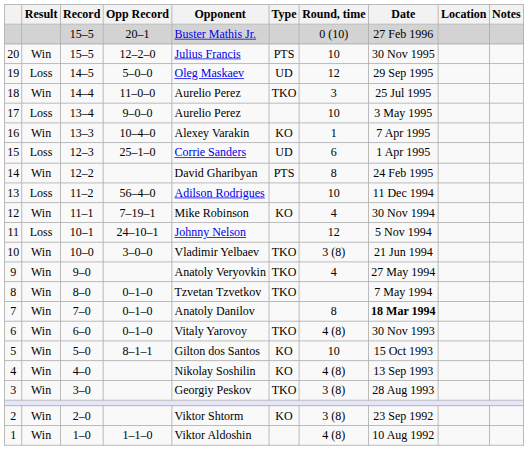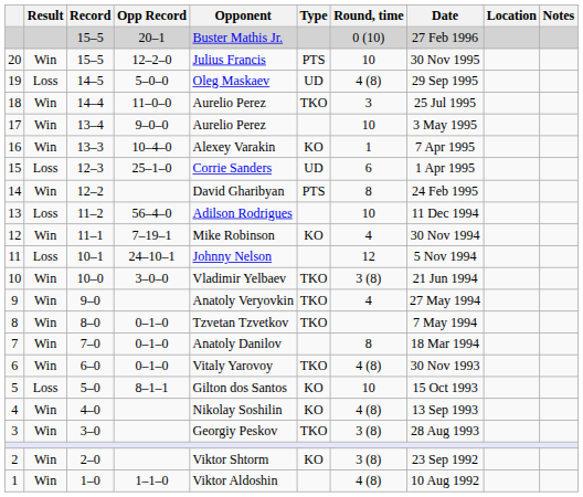 <table class="wikitable" style="text-align:center; font-size:95%">
 <tr>
 <th></th>
 <th>Result</th>
 <th>Record</th>
 <th>Opp Record</th>
 <th>Opponent</th>
 <th>Type</th>
 <th>Round, time</th>
 <th>Date</th>
 <th>Location</th>
 <th>Notes</th>
 </tr>
 <tr style="background:lightgrey">
 <td></td>
 <td></td>
 <td>15–5</td>
 <td>20–1</td>
 <td align=left> <a href='#'>Buster Mathis Jr.</a></td>
 <td></td>
 <td>0 (10)</td>
 <td>27 Feb 1996</td>
 <td align=left> </td>
 <td align=left></td>
 </tr>
 <tr>
 <td>20</td>
 <td>Win</td>
 <td>15–5</td>
 <td>12–2–0</td>
 <td align=left> <a href='#'>Julius Francis</a></td>
 <td>PTS</td>
 <td>10</td>
 <td>30 Nov 1995</td>
 <td align=left> </td>
 <td></td>
 </tr>
 <tr>
 <td>19</td>
 <td>Loss</td>
 <td>14–5</td>
 <td>5–0–0</td>
 <td align=left> <a href='#'>Oleg Maskaev</a></td>
 <td>UD</td>
-<td>12</td>
+<td>4 (8)</td>
 <td>29 Sep 1995</td>
 <td align=left> </td>
 <td align=left></td>
 </tr>
 <tr>
 <td>18</td>
 <td>Win</td>
 <td>14–4</td>
 <td>11–0–0</td>
 <td align=left> Aurelio Perez</td>
 <td>TKO</td>
 <td>3</td>
 <td>25 Jul 1995</td>
 <td align=left> </td>
 <td></td>
 </tr>
 <tr>
 <td>17</td>
-<td>Loss</td>
+<td>Win</td>
 <td>13–4</td>
 <td>9–0–0</td>
 <td align=left> Aurelio Perez</td>
 <td></td>
 <td>10</td>
 <td>3 May 1995</td>
 <td align=left> </td>
 <td></td>
 </tr>
 <tr>
 <td>16</td>
 <td>Win</td>
 <td>13–3</td>
 <td>10–4–0</td>
 <td align=left> Alexey Varakin</td>
 <td>KO</td>
 <td>1</td>
 <td>7 Apr 1995</td>
 <td align=left> </td>
 <td align=left></td>
 </tr>
 <tr>
 <td>15</td>
 <td>Loss</td>
 <td>12–3</td>
 <td>25–1–0</td>
 <td align=left> <a href='#'>Corrie Sanders</a></td>
 <td>UD</td>
 <td>6</td>
 <td>1 Apr 1995</td>
 <td align=left> </td>
 <td></td>
 </tr>
 <tr>
 <td>14</td>
 <td>Win</td>
 <td>12–2</td>
 <td></td>
 <td align=left> David Gharibyan</td>
 <td>PTS</td>
 <td>8</td>
 <td>24 Feb 1995</td>
 <td align=left> </td>
 <td></td>
 </tr>
 <tr>
 <td>13</td>
 <td>Loss</td>
 <td>11–2</td>
 <td>56–4–0</td>
 <td align=left> <a href='#'>Adilson Rodrigues</a></td>
 <td></td>
 <td>10</td>
 <td>11 Dec 1994</td>
 <td align=left> </td>
 <td></td>
 </tr>
 <tr>
 <td>12</td>
 <td>Win</td>
 <td>11–1</td>
 <td>7–19–1</td>
 <td align=left> Mike Robinson</td>
 <td>KO</td>
 <td>4</td>
 <td>30 Nov 1994</td>
 <td align=left> </td>
 <td></td>
 </tr>
 <tr>
 <td>11</td>
 <td>Loss</td>
 <td>10–1</td>
 <td>24–10–1</td>
 <td align=left> <a href='#'>Johnny Nelson</a></td>
 <td></td>
 <td>12</td>
 <td>5 Nov 1994</td>
 <td align=left> </td>
 <td align=left></td>
 </tr>
 <tr>
 <td>10</td>
 <td>Win</td>
 <td>10–0</td>
 <td>3–0–0</td>
 <td align=left> Vladimir Yelbaev</td>
 <td>TKO</td>
 <td>3 (8)</td>
 <td>21 Jun 1994</td>
 <td align=left> </td>
 <td align=left></td>
 </tr>
 <tr>
 <td>9</td>
 <td>Win</td>
 <td>9–0</td>
 <td></td>
 <td align=left> Anatoly Veryovkin</td>
 <td>TKO</td>
 <td>4</td>
 <td>27 May 1994</td>
 <td align=left> </td>
 <td></td>
 </tr>
 <tr>
 <td>8</td>
 <td>Win</td>
 <td>8–0</td>
 <td>0–1–0</td>
 <td align=left> Tzvetan Tzvetkov</td>
 <td>TKO</td>
 <td></td>
 <td>7 May 1994</td>
 <td align=left> </td>
 <td></td>
 </tr>
 <tr>
 <td>7</td>
 <td>Win</td>
 <td>7–0</td>
 <td>0–1–0</td>
 <td align=left> Anatoly Danilov</td>
 <td></td>
 <td>8</td>
-<td><strong>18 Mar 1994</strong></td>
+<td>18 Mar 1994</td>
 <td align=left> </td>
 <td></td>
 </tr>
 <tr>
 <td>6</td>
 <td>Win</td>
 <td>6–0</td>
 <td>0–1–0</td>
 <td align=left> Vitaly Yarovoy</td>
 <td>TKO</td>
 <td>4 (8)</td>
 <td>30 Nov 1993</td>
 <td align=left> </td>
 <td></td>
 </tr>
 <tr>
 <td>5</td>
-<td>Win</td>
+<td>Loss</td>
 <td>5–0</td>
 <td>8–1–1</td>
 <td align=left> Gilton dos Santos</td>
 <td>KO</td>
 <td>10</td>
 <td>15 Oct 1993</td>
 <td align=left> </td>
 <td></td>
 </tr>
 <tr>
 <td>4</td>
 <td>Win</td>
 <td>4–0</td>
 <td></td>
 <td align=left> Nikolay Soshilin</td>
 <td>KO</td>
 <td>4 (8)</td>
 <td>13 Sep 1993</td>
 <td align=left> </td>
 <td></td>
 </tr>
 <tr>
 <td>3</td>
 <td>Win</td>
 <td>3–0</td>
 <td></td>
 <td align=left> Georgiy Peskov</td>
 <td>TKO</td>
 <td>3 (8)</td>
 <td>28 Aug 1993</td>
 <td align=left> </td>
 <td></td>
 </tr>
 <tr>
 <td colspan=10 style=background:lavender></td>
 </tr>
 <tr>
 <td>2</td>
 <td>Win</td>
 <td>2–0</td>
 <td></td>
 <td align=left> Viktor Shtorm</td>
 <td>KO</td>
 <td>3 (8)</td>
 <td>23 Sep 1992</td>
 <td align=left> </td>
 <td></td>
 </tr>
 <tr>
 <td>1</td>
 <td>Win</td>
 <td>1–0</td>
 <td>1–1–0</td>
 <td align=left> Viktor Aldoshin</td>
 <td></td>
 <td>4 (8)</td>
 <td>10 Aug 1992</td>
 <td align=left> </td>
 <td></td>
 </tr>
 </table>
